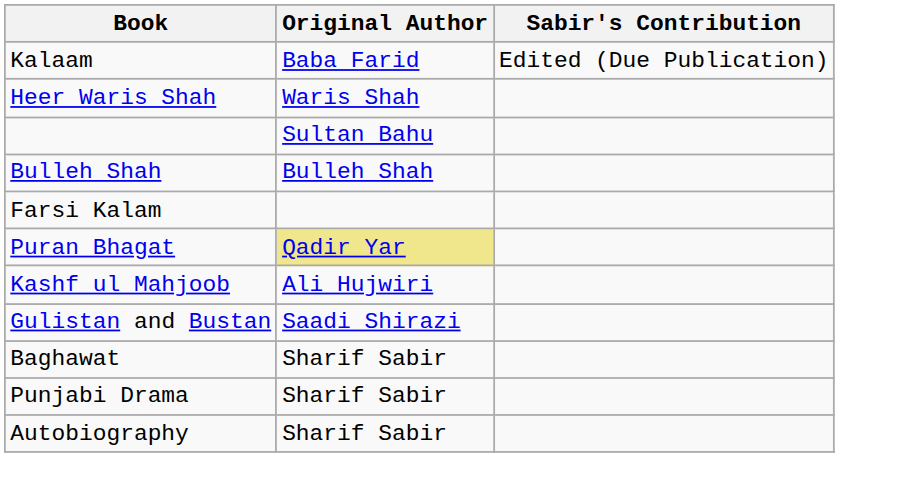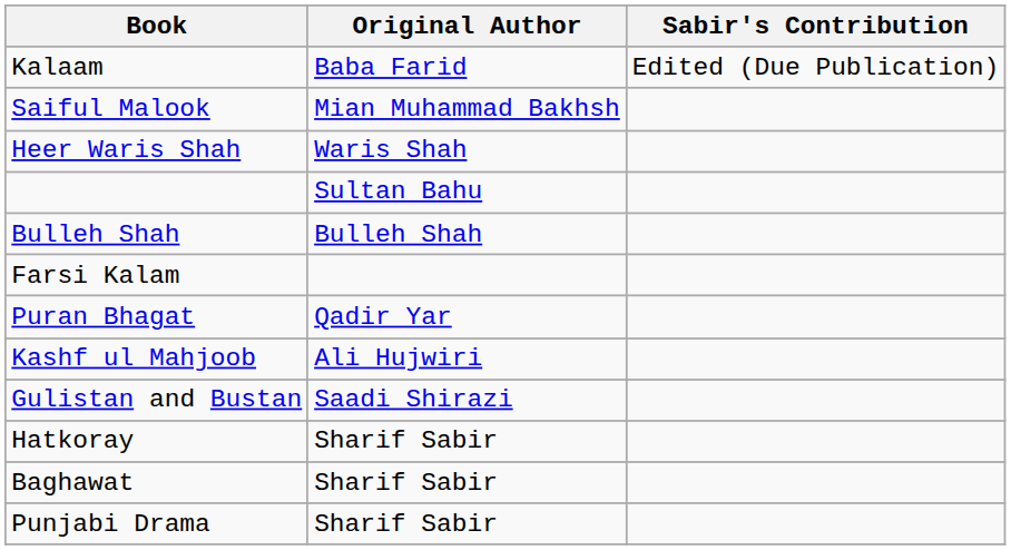 <table class="wikitable">
 <tr>
 <th>Book</th>
 <th>Original Author</th>
 <th>Sabir's Contribution</th>
 </tr>
 <tr>
 <td>Kalaam</td>
 <td><a href='#'>Baba Farid</a></td>
 <td>Edited (Due Publication)</td>
+</tr>
+<tr>
+<td><a href='#'>Saiful Malook</a></td>
+<td><a href='#'>Mian Muhammad Bakhsh</a></td>
+<td></td>
 </tr>
 <tr>
 <td><a href='#'>Heer Waris Shah</a></td>
 <td><a href='#'>Waris Shah</a></td>
 <td></td>
 </tr>
 <tr>
 <td></td>
 <td><a href='#'>Sultan Bahu</a></td>
 <td></td>
 </tr>
 <tr>
 <td><a href='#'>Bulleh Shah</a></td>
 <td><a href='#'>Bulleh Shah</a></td>
 <td></td>
 </tr>
 <tr>
 <td>Farsi Kalam</td>
 <td></td>
 <td></td>
 </tr>
 <tr>
 <td><a href='#'>Puran Bhagat</a></td>
-<td style="background: khaki;"><a href='#'>Qadir Yar</a></td>
+<td><a href='#'>Qadir Yar</a></td>
 <td></td>
 </tr>
 <tr>
 <td><a href='#'>Kashf ul Mahjoob</a></td>
 <td><a href='#'>Ali Hujwiri</a></td>
 <td></td>
 </tr>
 <tr>
 <td><a href='#'>Gulistan</a> and <a href='#'>Bustan</a></td>
 <td><a href='#'>Saadi Shirazi</a></td>
 <td></td>
 </tr>
 <tr>
+<td>Hatkoray</td>
+<td>Sharif Sabir</td>
+<td></td>
+</tr>
+<tr>
 <td>Baghawat</td>
 <td>Sharif Sabir</td>
 <td></td>
 </tr>
 <tr>
 <td>Punjabi Drama</td>
 <td>Sharif Sabir</td>
 <td></td>
 </tr>
-<tr>
-<td>Autobiography</td>
-<td>Sharif Sabir</td>
-<td></td>
-</tr>
 </table>
